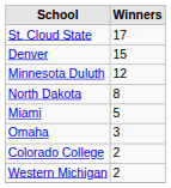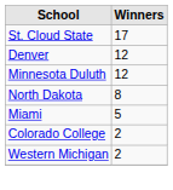 <table class="wikitable">
 <tr>
 <th style="background:#e5e5e5;">School</th>
 <th style="background:#e5e5e5;">Winners</th>
 </tr>
 <tr>
 <td><a href='#'>St. Cloud State</a></td>
 <td>17</td>
 </tr>
 <tr>
 <td><a href='#'>Denver</a></td>
-<td>15</td>
+<td>12</td>
 </tr>
 <tr>
 <td><a href='#'>Minnesota Duluth</a></td>
 <td>12</td>
 </tr>
 <tr>
 <td><a href='#'>North Dakota</a></td>
 <td>8</td>
 </tr>
 <tr>
 <td><a href='#'>Miami</a></td>
 <td>5</td>
 </tr>
 <tr>
-<td><a href='#'>Omaha</a></td>
-<td>3</td>
-</tr>
-<tr>
 <td><a href='#'>Colorado College</a></td>
 <td>2</td>
 </tr>
 <tr>
 <td><a href='#'>Western Michigan</a></td>
 <td>2</td>
 </tr>
 <tr>
 </tr>
 </table>
